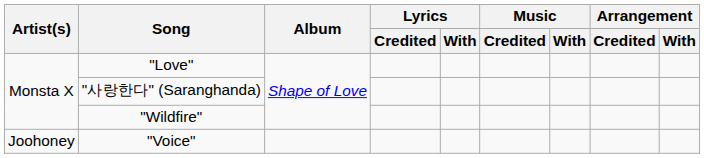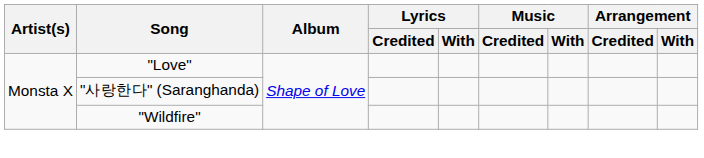 <table class="wikitable" style="text-align: center;">
 <tr>
 <th rowspan="2">Artist(s)</th>
 <th rowspan="2">Song</th>
 <th rowspan="2">Album</th>
 <th colspan="2">Lyrics</th>
 <th colspan="2">Music</th>
 <th colspan="2">Arrangement</th>
 </tr>
 <tr>
 <th>Credited</th>
 <th>With</th>
 <th>Credited</th>
 <th>With</th>
 <th>Credited</th>
 <th>With</th>
 </tr>
 <tr>
 <td rowspan="3">Monsta X</td>
 <td>"Love"</td>
 <td rowspan="3"><em><a href='#'>Shape of Love</a></em></td>
 <td></td>
 <td></td>
 <td></td>
 <td></td>
 <td></td>
 <td></td>
 </tr>
 <tr>
 <td>"사랑한다" (Saranghanda)</td>
 <td></td>
 <td></td>
 <td></td>
 <td></td>
 <td></td>
 <td></td>
 </tr>
 <tr>
 <td>"Wildfire"</td>
 <td></td>
 <td></td>
 <td></td>
 <td></td>
 <td></td>
 <td></td>
 </tr>
-<tr>
-<td>Joohoney</td>
-<td>"Voice"</td>
-<td></td>
-<td></td>
-<td></td>
-<td></td>
-<td></td>
-<td></td>
-<td></td>
-</tr>
 </table>
